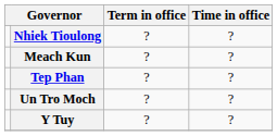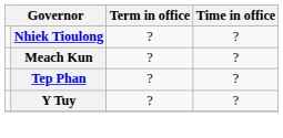 <table class="wikitable sortable" style="text-align: center;">
 <tr>
 <th class="unsortable" colspan="2">Governor</th>
 <th class="unsortable">Term in office</th>
 <th class="unsortable">Time in office</th>
 </tr>
 <tr>
 <td></td>
 <th scope="row"><a href='#'>Nhiek Tioulong</a><br></th>
 <td>?</td>
 <td>?</td>
 </tr>
 <tr>
 <td></td>
 <th scope="row">Meach Kun</th>
 <td>?</td>
 <td>?</td>
 </tr>
 <tr>
 <td></td>
 <th scope="row"><a href='#'>Tep Phan</a></th>
 <td>?</td>
 <td>?</td>
 </tr>
 <tr>
 <td></td>
-<th scope="row">Un Tro Moch</th>
-<td>?</td>
-<td>?</td>
-</tr>
-<tr>
-<td></td>
 <th scope="row">Y Tuy</th>
 <td>?</td>
 <td>?</td>
 </tr>
 <tr>
 </tr>
 </table>
